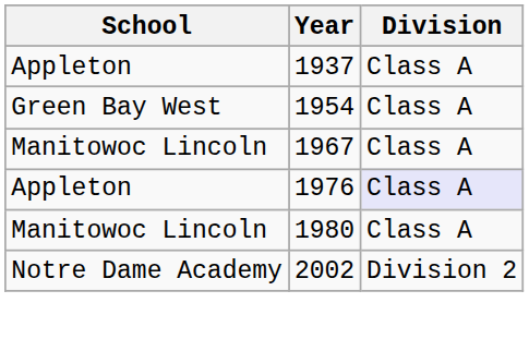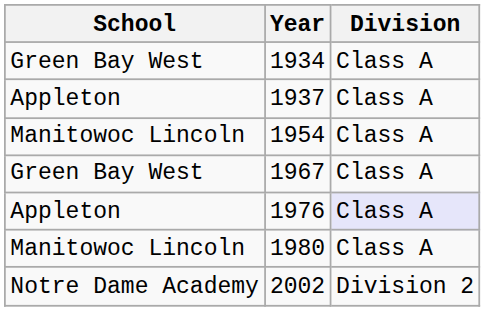 <table class="wikitable">
 <tr>
 <th>School</th>
 <th>Year</th>
 <th>Division</th>
 </tr>
 <tr>
+<td>Green Bay West</td>
+<td>1934</td>
+<td>Class A</td>
+</tr>
+<tr>
 <td>Appleton</td>
 <td>1937</td>
 <td>Class A</td>
 </tr>
 <tr>
-<td>Green Bay West</td>
+<td>Manitowoc Lincoln</td>
 <td>1954</td>
 <td>Class A</td>
 </tr>
 <tr>
-<td>Manitowoc Lincoln</td>
+<td>Green Bay West</td>
 <td>1967</td>
 <td>Class A</td>
 </tr>
 <tr>
 <td>Appleton</td>
 <td>1976</td>
 <td style="background: lavender;">Class A</td>
 </tr>
 <tr>
 <td>Manitowoc Lincoln</td>
 <td>1980</td>
 <td>Class A</td>
 </tr>
 <tr>
 <td>Notre Dame Academy</td>
 <td>2002</td>
 <td>Division 2</td>
 </tr>
 </table>
